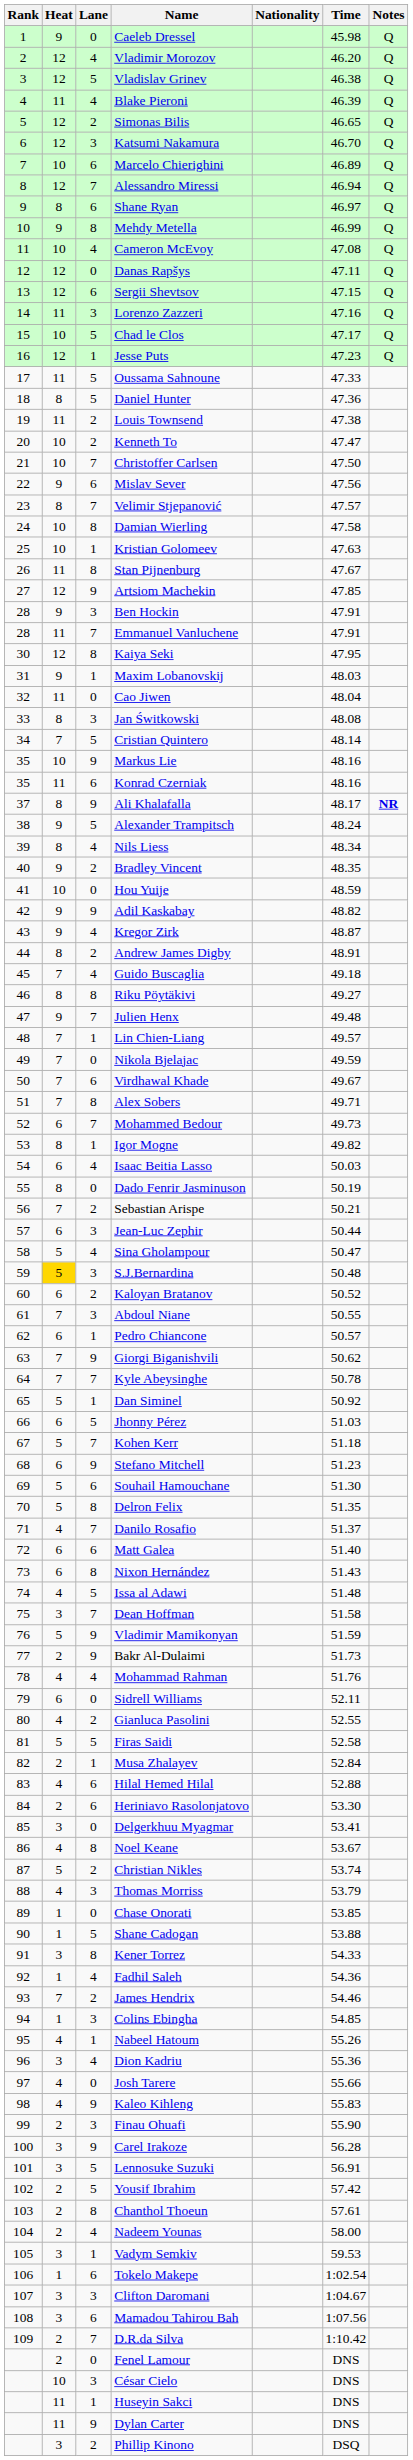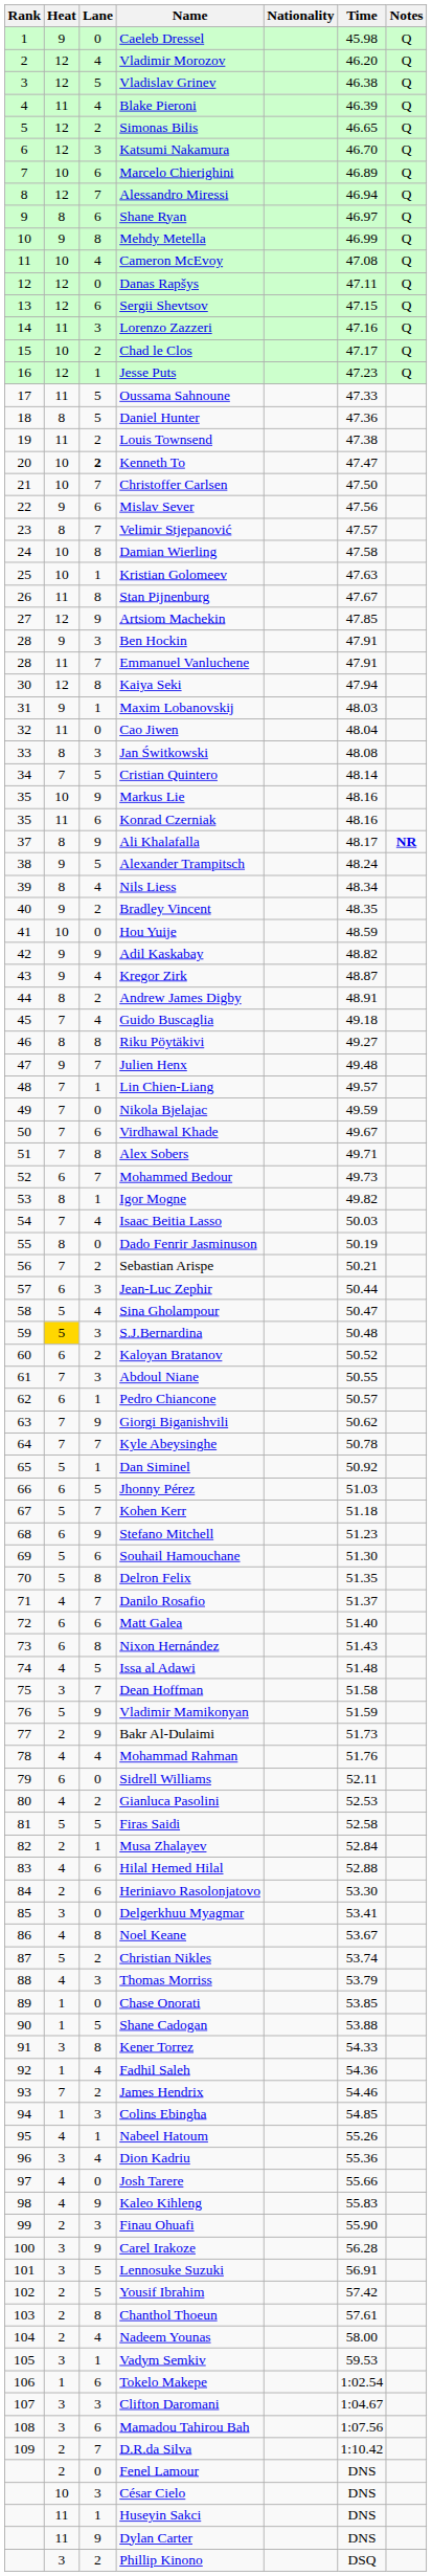 <table class="wikitable sortable" style="text-align:center">
 <tr>
 <th>Rank</th>
 <th>Heat</th>
 <th>Lane</th>
 <th>Name</th>
 <th>Nationality</th>
 <th>Time</th>
 <th>Notes</th>
 </tr>
 <tr bgcolor=ccffcc>
 <td>1</td>
 <td>9</td>
 <td>0</td>
 <td align=left><a href='#'>Caeleb Dressel</a></td>
 <td align=left></td>
 <td>45.98</td>
 <td>Q</td>
 </tr>
 <tr bgcolor=ccffcc>
 <td>2</td>
 <td>12</td>
 <td>4</td>
 <td align=left><a href='#'>Vladimir Morozov</a></td>
 <td align=left></td>
 <td>46.20</td>
 <td>Q</td>
 </tr>
 <tr bgcolor=ccffcc>
 <td>3</td>
 <td>12</td>
 <td>5</td>
 <td align=left><a href='#'>Vladislav Grinev</a></td>
 <td align=left></td>
 <td>46.38</td>
 <td>Q</td>
 </tr>
 <tr bgcolor=ccffcc>
 <td>4</td>
 <td>11</td>
 <td>4</td>
 <td align=left><a href='#'>Blake Pieroni</a></td>
 <td align=left></td>
 <td>46.39</td>
 <td>Q</td>
 </tr>
 <tr bgcolor=ccffcc>
 <td>5</td>
 <td>12</td>
 <td>2</td>
 <td align=left><a href='#'>Simonas Bilis</a></td>
 <td align=left></td>
 <td>46.65</td>
 <td>Q</td>
 </tr>
 <tr bgcolor=ccffcc>
 <td>6</td>
 <td>12</td>
 <td>3</td>
 <td align=left><a href='#'>Katsumi Nakamura</a></td>
 <td align=left></td>
 <td>46.70</td>
 <td>Q</td>
 </tr>
 <tr bgcolor=ccffcc>
 <td>7</td>
 <td>10</td>
 <td>6</td>
 <td align=left><a href='#'>Marcelo Chierighini</a></td>
 <td align=left></td>
 <td>46.89</td>
 <td>Q</td>
 </tr>
 <tr bgcolor=ccffcc>
 <td>8</td>
 <td>12</td>
 <td>7</td>
 <td align=left><a href='#'>Alessandro Miressi</a></td>
 <td align=left></td>
 <td>46.94</td>
 <td>Q</td>
 </tr>
 <tr bgcolor=ccffcc>
 <td>9</td>
 <td>8</td>
 <td>6</td>
 <td align=left><a href='#'>Shane Ryan</a></td>
 <td align=left></td>
 <td>46.97</td>
 <td>Q</td>
 </tr>
 <tr bgcolor=ccffcc>
 <td>10</td>
 <td>9</td>
 <td>8</td>
 <td align=left><a href='#'>Mehdy Metella</a></td>
 <td align=left></td>
 <td>46.99</td>
 <td>Q</td>
 </tr>
 <tr bgcolor=ccffcc>
 <td>11</td>
 <td>10</td>
 <td>4</td>
 <td align=left><a href='#'>Cameron McEvoy</a></td>
 <td align=left></td>
 <td>47.08</td>
 <td>Q</td>
 </tr>
 <tr bgcolor=ccffcc>
 <td>12</td>
 <td>12</td>
 <td>0</td>
 <td align=left><a href='#'>Danas Rapšys</a></td>
 <td align=left></td>
 <td>47.11</td>
 <td>Q</td>
 </tr>
 <tr bgcolor=ccffcc>
 <td>13</td>
 <td>12</td>
 <td>6</td>
 <td align=left><a href='#'>Sergii Shevtsov</a></td>
 <td align=left></td>
 <td>47.15</td>
 <td>Q</td>
 </tr>
 <tr bgcolor=ccffcc>
 <td>14</td>
 <td>11</td>
 <td>3</td>
 <td align=left><a href='#'>Lorenzo Zazzeri</a></td>
 <td align=left></td>
 <td>47.16</td>
 <td>Q</td>
 </tr>
 <tr bgcolor=ccffcc>
 <td>15</td>
 <td>10</td>
-<td>5</td>
+<td>2</td>
 <td align=left><a href='#'>Chad le Clos</a></td>
 <td align=left></td>
 <td>47.17</td>
 <td>Q</td>
 </tr>
 <tr bgcolor=ccffcc>
 <td>16</td>
 <td>12</td>
 <td>1</td>
 <td align=left><a href='#'>Jesse Puts</a></td>
 <td align=left></td>
 <td>47.23</td>
 <td>Q</td>
 </tr>
 <tr>
 <td>17</td>
 <td>11</td>
 <td>5</td>
 <td align=left><a href='#'>Oussama Sahnoune</a></td>
 <td align=left></td>
 <td>47.33</td>
 <td></td>
 </tr>
 <tr>
 <td>18</td>
 <td>8</td>
 <td>5</td>
 <td align=left><a href='#'>Daniel Hunter</a></td>
 <td align=left></td>
 <td>47.36</td>
 <td></td>
 </tr>
 <tr>
 <td>19</td>
 <td>11</td>
 <td>2</td>
 <td align=left><a href='#'>Louis Townsend</a></td>
 <td align=left></td>
 <td>47.38</td>
 <td></td>
 </tr>
 <tr>
 <td>20</td>
 <td>10</td>
-<td>2</td>
+<td><strong>2</strong></td>
 <td align=left><a href='#'>Kenneth To</a></td>
 <td align=left></td>
 <td>47.47</td>
 <td></td>
 </tr>
 <tr>
 <td>21</td>
 <td>10</td>
 <td>7</td>
 <td align=left><a href='#'>Christoffer Carlsen</a></td>
 <td align=left></td>
 <td>47.50</td>
 <td></td>
 </tr>
 <tr>
 <td>22</td>
 <td>9</td>
 <td>6</td>
 <td align=left><a href='#'>Mislav Sever</a></td>
 <td align=left></td>
 <td>47.56</td>
 <td></td>
 </tr>
 <tr>
 <td>23</td>
 <td>8</td>
 <td>7</td>
 <td align=left><a href='#'>Velimir Stjepanović</a></td>
 <td align=left></td>
 <td>47.57</td>
 <td></td>
 </tr>
 <tr>
 <td>24</td>
 <td>10</td>
 <td>8</td>
 <td align=left><a href='#'>Damian Wierling</a></td>
 <td align=left></td>
 <td>47.58</td>
 <td></td>
 </tr>
 <tr>
 <td>25</td>
 <td>10</td>
 <td>1</td>
 <td align=left><a href='#'>Kristian Golomeev</a></td>
 <td align=left></td>
 <td>47.63</td>
 <td></td>
 </tr>
 <tr>
 <td>26</td>
 <td>11</td>
 <td>8</td>
 <td align=left><a href='#'>Stan Pijnenburg</a></td>
 <td align=left></td>
 <td>47.67</td>
 <td></td>
 </tr>
 <tr>
 <td>27</td>
 <td>12</td>
 <td>9</td>
 <td align=left><a href='#'>Artsiom Machekin</a></td>
 <td align=left></td>
 <td>47.85</td>
 <td></td>
 </tr>
 <tr>
 <td>28</td>
 <td>9</td>
 <td>3</td>
 <td align=left><a href='#'>Ben Hockin</a></td>
 <td align=left></td>
 <td>47.91</td>
 <td></td>
 </tr>
 <tr>
 <td>28</td>
 <td>11</td>
 <td>7</td>
 <td align=left><a href='#'>Emmanuel Vanluchene</a></td>
 <td align=left></td>
 <td>47.91</td>
 <td></td>
 </tr>
 <tr>
 <td>30</td>
 <td>12</td>
 <td>8</td>
 <td align=left><a href='#'>Kaiya Seki</a></td>
 <td align=left></td>
-<td>47.95</td>
+<td>47.94</td>
 <td></td>
 </tr>
 <tr>
 <td>31</td>
 <td>9</td>
 <td>1</td>
 <td align=left><a href='#'>Maxim Lobanovskij</a></td>
 <td align=left></td>
 <td>48.03</td>
 <td></td>
 </tr>
 <tr>
 <td>32</td>
 <td>11</td>
 <td>0</td>
 <td align=left><a href='#'>Cao Jiwen</a></td>
 <td align=left></td>
 <td>48.04</td>
 <td></td>
 </tr>
 <tr>
 <td>33</td>
 <td>8</td>
 <td>3</td>
 <td align=left><a href='#'>Jan Świtkowski</a></td>
 <td align=left></td>
 <td>48.08</td>
 <td></td>
 </tr>
 <tr>
 <td>34</td>
 <td>7</td>
 <td>5</td>
 <td align=left><a href='#'>Cristian Quintero</a></td>
 <td align=left></td>
 <td>48.14</td>
 <td></td>
 </tr>
 <tr>
 <td>35</td>
 <td>10</td>
 <td>9</td>
 <td align=left><a href='#'>Markus Lie</a></td>
 <td align=left></td>
 <td>48.16</td>
 <td></td>
 </tr>
 <tr>
 <td>35</td>
 <td>11</td>
 <td>6</td>
 <td align=left><a href='#'>Konrad Czerniak</a></td>
 <td align=left></td>
 <td>48.16</td>
 <td></td>
 </tr>
 <tr>
 <td>37</td>
 <td>8</td>
 <td>9</td>
 <td align=left><a href='#'>Ali Khalafalla</a></td>
 <td align=left></td>
 <td>48.17</td>
 <td><strong><a href='#'>NR</a></strong></td>
 </tr>
 <tr>
 <td>38</td>
 <td>9</td>
 <td>5</td>
 <td align=left><a href='#'>Alexander Trampitsch</a></td>
 <td align=left></td>
 <td>48.24</td>
 <td></td>
 </tr>
 <tr>
 <td>39</td>
 <td>8</td>
 <td>4</td>
 <td align=left><a href='#'>Nils Liess</a></td>
 <td align=left></td>
 <td>48.34</td>
 <td></td>
 </tr>
 <tr>
 <td>40</td>
 <td>9</td>
 <td>2</td>
 <td align=left><a href='#'>Bradley Vincent</a></td>
 <td align=left></td>
 <td>48.35</td>
 <td></td>
 </tr>
 <tr>
 <td>41</td>
 <td>10</td>
 <td>0</td>
 <td align=left><a href='#'>Hou Yuije</a></td>
 <td align=left></td>
 <td>48.59</td>
 <td></td>
 </tr>
 <tr>
 <td>42</td>
 <td>9</td>
 <td>9</td>
 <td align=left><a href='#'>Adil Kaskabay</a></td>
 <td align=left></td>
 <td>48.82</td>
 <td></td>
 </tr>
 <tr>
 <td>43</td>
 <td>9</td>
 <td>4</td>
 <td align=left><a href='#'>Kregor Zirk</a></td>
 <td align=left></td>
 <td>48.87</td>
 <td></td>
 </tr>
 <tr>
 <td>44</td>
 <td>8</td>
 <td>2</td>
 <td align=left><a href='#'>Andrew James Digby</a></td>
 <td align=left></td>
 <td>48.91</td>
 <td></td>
 </tr>
 <tr>
 <td>45</td>
 <td>7</td>
 <td>4</td>
 <td align=left><a href='#'>Guido Buscaglia</a></td>
 <td align=left></td>
 <td>49.18</td>
 <td></td>
 </tr>
 <tr>
 <td>46</td>
 <td>8</td>
 <td>8</td>
 <td align=left><a href='#'>Riku Pöytäkivi</a></td>
 <td align=left></td>
 <td>49.27</td>
 <td></td>
 </tr>
 <tr>
 <td>47</td>
 <td>9</td>
 <td>7</td>
 <td align=left><a href='#'>Julien Henx</a></td>
 <td align=left></td>
 <td>49.48</td>
 <td></td>
 </tr>
 <tr>
 <td>48</td>
 <td>7</td>
 <td>1</td>
 <td align=left><a href='#'>Lin Chien-Liang</a></td>
 <td align=left></td>
 <td>49.57</td>
 <td></td>
 </tr>
 <tr>
 <td>49</td>
 <td>7</td>
 <td>0</td>
 <td align=left><a href='#'>Nikola Bjelajac</a></td>
 <td align=left></td>
 <td>49.59</td>
 <td></td>
 </tr>
 <tr>
 <td>50</td>
 <td>7</td>
 <td>6</td>
 <td align=left><a href='#'>Virdhawal Khade</a></td>
 <td align=left></td>
 <td>49.67</td>
 <td></td>
 </tr>
 <tr>
 <td>51</td>
 <td>7</td>
 <td>8</td>
 <td align=left><a href='#'>Alex Sobers</a></td>
 <td align=left></td>
 <td>49.71</td>
 <td></td>
 </tr>
 <tr>
 <td>52</td>
 <td>6</td>
 <td>7</td>
 <td align=left><a href='#'>Mohammed Bedour</a></td>
 <td align=left></td>
 <td>49.73</td>
 <td></td>
 </tr>
 <tr>
 <td>53</td>
 <td>8</td>
 <td>1</td>
 <td align=left><a href='#'>Igor Mogne</a></td>
 <td align=left></td>
 <td>49.82</td>
 <td></td>
 </tr>
 <tr>
 <td>54</td>
-<td>6</td>
+<td>7</td>
 <td>4</td>
 <td align=left><a href='#'>Isaac Beitia Lasso</a></td>
 <td align=left></td>
 <td>50.03</td>
 <td></td>
 </tr>
 <tr>
 <td>55</td>
 <td>8</td>
 <td>0</td>
 <td align=left><a href='#'>Dado Fenrir Jasminuson</a></td>
 <td align=left></td>
 <td>50.19</td>
 <td></td>
 </tr>
 <tr>
 <td>56</td>
 <td>7</td>
 <td>2</td>
 <td align=left>Sebastian Arispe</td>
 <td align=left></td>
 <td>50.21</td>
 <td></td>
 </tr>
 <tr>
 <td>57</td>
 <td>6</td>
 <td>3</td>
 <td align=left><a href='#'>Jean-Luc Zephir</a></td>
 <td align=left></td>
 <td>50.44</td>
 <td></td>
 </tr>
 <tr>
 <td>58</td>
 <td>5</td>
 <td>4</td>
 <td align=left><a href='#'>Sina Gholampour</a></td>
 <td align=left></td>
 <td>50.47</td>
 <td></td>
 </tr>
 <tr>
 <td>59</td>
 <td style="background: gold;">5</td>
 <td>3</td>
 <td align=left><a href='#'>S.J.Bernardina</a></td>
 <td align=left></td>
 <td>50.48</td>
 <td></td>
 </tr>
 <tr>
 <td>60</td>
 <td>6</td>
 <td>2</td>
 <td align=left><a href='#'>Kaloyan Bratanov</a></td>
 <td align=left></td>
 <td>50.52</td>
 <td></td>
 </tr>
 <tr>
 <td>61</td>
 <td>7</td>
 <td>3</td>
 <td align=left><a href='#'>Abdoul Niane</a></td>
 <td align=left></td>
 <td>50.55</td>
 <td></td>
 </tr>
 <tr>
 <td>62</td>
 <td>6</td>
 <td>1</td>
 <td align=left><a href='#'>Pedro Chiancone</a></td>
 <td align=left></td>
 <td>50.57</td>
 <td></td>
 </tr>
 <tr>
 <td>63</td>
 <td>7</td>
 <td>9</td>
 <td align=left><a href='#'>Giorgi Biganishvili</a></td>
 <td align=left></td>
 <td>50.62</td>
 <td></td>
 </tr>
 <tr>
 <td>64</td>
 <td>7</td>
 <td>7</td>
 <td align=left><a href='#'>Kyle Abeysinghe</a></td>
 <td align=left></td>
 <td>50.78</td>
 <td></td>
 </tr>
 <tr>
 <td>65</td>
 <td>5</td>
 <td>1</td>
 <td align=left><a href='#'>Dan Siminel</a></td>
 <td align=left></td>
 <td>50.92</td>
 <td></td>
 </tr>
 <tr>
 <td>66</td>
 <td>6</td>
 <td>5</td>
 <td align=left><a href='#'>Jhonny Pérez</a></td>
 <td align=left></td>
 <td>51.03</td>
 <td></td>
 </tr>
 <tr>
 <td>67</td>
 <td>5</td>
 <td>7</td>
 <td align=left><a href='#'>Kohen Kerr</a></td>
 <td align=left></td>
 <td>51.18</td>
 <td></td>
 </tr>
 <tr>
 <td>68</td>
 <td>6</td>
 <td>9</td>
 <td align=left><a href='#'>Stefano Mitchell</a></td>
 <td align=left></td>
 <td>51.23</td>
 <td></td>
 </tr>
 <tr>
 <td>69</td>
 <td>5</td>
 <td>6</td>
 <td align=left><a href='#'>Souhail Hamouchane</a></td>
 <td align=left></td>
 <td>51.30</td>
 <td></td>
 </tr>
 <tr>
 <td>70</td>
 <td>5</td>
 <td>8</td>
 <td align=left><a href='#'>Delron Felix</a></td>
 <td align=left></td>
 <td>51.35</td>
 <td></td>
 </tr>
 <tr>
 <td>71</td>
 <td>4</td>
 <td>7</td>
 <td align=left><a href='#'>Danilo Rosafio</a></td>
 <td align=left></td>
 <td>51.37</td>
 <td></td>
 </tr>
 <tr>
 <td>72</td>
 <td>6</td>
 <td>6</td>
 <td align=left><a href='#'>Matt Galea</a></td>
 <td align=left></td>
 <td>51.40</td>
 <td></td>
 </tr>
 <tr>
 <td>73</td>
 <td>6</td>
 <td>8</td>
 <td align=left><a href='#'>Nixon Hernández</a></td>
 <td align=left></td>
 <td>51.43</td>
 <td></td>
 </tr>
 <tr>
 <td>74</td>
 <td>4</td>
 <td>5</td>
 <td align=left><a href='#'>Issa al Adawi</a></td>
 <td align=left></td>
 <td>51.48</td>
 <td></td>
 </tr>
 <tr>
 <td>75</td>
 <td>3</td>
 <td>7</td>
 <td align=left><a href='#'>Dean Hoffman</a></td>
 <td align=left></td>
 <td>51.58</td>
 <td></td>
 </tr>
 <tr>
 <td>76</td>
 <td>5</td>
 <td>9</td>
 <td align=left><a href='#'>Vladimir Mamikonyan</a></td>
 <td align=left></td>
 <td>51.59</td>
 <td></td>
 </tr>
 <tr>
 <td>77</td>
 <td>2</td>
 <td>9</td>
 <td align=left>Bakr Al-Dulaimi</td>
 <td align=left></td>
 <td>51.73</td>
 <td></td>
 </tr>
 <tr>
 <td>78</td>
 <td>4</td>
 <td>4</td>
 <td align=left><a href='#'>Mohammad Rahman</a></td>
 <td align=left></td>
 <td>51.76</td>
 <td></td>
 </tr>
 <tr>
 <td>79</td>
 <td>6</td>
 <td>0</td>
 <td align=left><a href='#'>Sidrell Williams</a></td>
 <td align=left></td>
 <td>52.11</td>
 <td></td>
 </tr>
 <tr>
 <td>80</td>
 <td>4</td>
 <td>2</td>
 <td align=left><a href='#'>Gianluca Pasolini</a></td>
 <td align=left></td>
-<td>52.55</td>
+<td>52.53</td>
 <td></td>
 </tr>
 <tr>
 <td>81</td>
 <td>5</td>
 <td>5</td>
 <td align=left><a href='#'>Firas Saidi</a></td>
 <td align=left></td>
 <td>52.58</td>
 <td></td>
 </tr>
 <tr>
 <td>82</td>
 <td>2</td>
 <td>1</td>
 <td align=left><a href='#'>Musa Zhalayev</a></td>
 <td align=left></td>
 <td>52.84</td>
 <td></td>
 </tr>
 <tr>
 <td>83</td>
 <td>4</td>
 <td>6</td>
 <td align=left><a href='#'>Hilal Hemed Hilal</a></td>
 <td align=left></td>
 <td>52.88</td>
 <td></td>
 </tr>
 <tr>
 <td>84</td>
 <td>2</td>
 <td>6</td>
 <td align=left><a href='#'>Heriniavo Rasolonjatovo</a></td>
 <td align=left></td>
 <td>53.30</td>
 <td></td>
 </tr>
 <tr>
 <td>85</td>
 <td>3</td>
 <td>0</td>
 <td align=left><a href='#'>Delgerkhuu Myagmar</a></td>
 <td align=left></td>
 <td>53.41</td>
 <td></td>
 </tr>
 <tr>
 <td>86</td>
 <td>4</td>
 <td>8</td>
 <td align=left><a href='#'>Noel Keane</a></td>
 <td align=left></td>
 <td>53.67</td>
 <td></td>
 </tr>
 <tr>
 <td>87</td>
 <td>5</td>
 <td>2</td>
 <td align=left><a href='#'>Christian Nikles</a></td>
 <td align=left></td>
 <td>53.74</td>
 <td></td>
 </tr>
 <tr>
 <td>88</td>
 <td>4</td>
 <td>3</td>
 <td align=left><a href='#'>Thomas Morriss</a></td>
 <td align=left></td>
 <td>53.79</td>
 <td></td>
 </tr>
 <tr>
 <td>89</td>
 <td>1</td>
 <td>0</td>
 <td align=left><a href='#'>Chase Onorati</a></td>
 <td align=left></td>
 <td>53.85</td>
 <td></td>
 </tr>
 <tr>
 <td>90</td>
 <td>1</td>
 <td>5</td>
 <td align=left><a href='#'>Shane Cadogan</a></td>
 <td align=left></td>
 <td>53.88</td>
 <td></td>
 </tr>
 <tr>
 <td>91</td>
 <td>3</td>
 <td>8</td>
 <td align=left><a href='#'>Kener Torrez</a></td>
 <td align=left></td>
 <td>54.33</td>
 <td></td>
 </tr>
 <tr>
 <td>92</td>
 <td>1</td>
 <td>4</td>
 <td align=left><a href='#'>Fadhil Saleh</a></td>
 <td align=left></td>
 <td>54.36</td>
 <td></td>
 </tr>
 <tr>
 <td>93</td>
 <td>7</td>
 <td>2</td>
 <td align=left><a href='#'>James Hendrix</a></td>
 <td align=left></td>
 <td>54.46</td>
 <td></td>
 </tr>
 <tr>
 <td>94</td>
 <td>1</td>
 <td>3</td>
 <td align=left><a href='#'>Colins Ebingha</a></td>
 <td align=left></td>
 <td>54.85</td>
 <td></td>
 </tr>
 <tr>
 <td>95</td>
 <td>4</td>
 <td>1</td>
 <td align=left><a href='#'>Nabeel Hatoum</a></td>
 <td align=left></td>
 <td>55.26</td>
 <td></td>
 </tr>
 <tr>
 <td>96</td>
 <td>3</td>
 <td>4</td>
 <td align=left><a href='#'>Dion Kadriu</a></td>
 <td align=left></td>
 <td>55.36</td>
 <td></td>
 </tr>
 <tr>
 <td>97</td>
 <td>4</td>
 <td>0</td>
 <td align=left><a href='#'>Josh Tarere</a></td>
 <td align=left></td>
 <td>55.66</td>
 <td></td>
 </tr>
 <tr>
 <td>98</td>
 <td>4</td>
 <td>9</td>
 <td align=left><a href='#'>Kaleo Kihleng</a></td>
 <td align=left></td>
 <td>55.83</td>
 <td></td>
 </tr>
 <tr>
 <td>99</td>
 <td>2</td>
 <td>3</td>
 <td align=left><a href='#'>Finau Ohuafi</a></td>
 <td align=left></td>
 <td>55.90</td>
 <td></td>
 </tr>
 <tr>
 <td>100</td>
 <td>3</td>
 <td>9</td>
 <td align=left><a href='#'>Carel Irakoze</a></td>
 <td align=left></td>
 <td>56.28</td>
 <td></td>
 </tr>
 <tr>
 <td>101</td>
 <td>3</td>
 <td>5</td>
 <td align=left><a href='#'>Lennosuke Suzuki</a></td>
 <td align=left></td>
 <td>56.91</td>
 <td></td>
 </tr>
 <tr>
 <td>102</td>
 <td>2</td>
 <td>5</td>
 <td align=left><a href='#'>Yousif Ibrahim</a></td>
 <td align=left></td>
 <td>57.42</td>
 <td></td>
 </tr>
 <tr>
 <td>103</td>
 <td>2</td>
 <td>8</td>
 <td align=left><a href='#'>Chanthol Thoeun</a></td>
 <td align=left></td>
 <td>57.61</td>
 <td></td>
 </tr>
 <tr>
 <td>104</td>
 <td>2</td>
 <td>4</td>
 <td align=left><a href='#'>Nadeem Younas</a></td>
 <td align=left></td>
 <td>58.00</td>
 <td></td>
 </tr>
 <tr>
 <td>105</td>
 <td>3</td>
 <td>1</td>
 <td align=left><a href='#'>Vadym Semkiv</a></td>
 <td align=left></td>
 <td>59.53</td>
 <td></td>
 </tr>
 <tr>
 <td>106</td>
 <td>1</td>
 <td>6</td>
 <td align=left><a href='#'>Tokelo Makepe</a></td>
 <td align=left></td>
 <td>1:02.54</td>
 <td></td>
 </tr>
 <tr>
 <td>107</td>
 <td>3</td>
 <td>3</td>
 <td align=left><a href='#'>Clifton Daromani</a></td>
 <td align=left></td>
 <td>1:04.67</td>
 <td></td>
 </tr>
 <tr>
 <td>108</td>
 <td>3</td>
 <td>6</td>
 <td align=left><a href='#'>Mamadou Tahirou Bah</a></td>
 <td align=left></td>
 <td>1:07.56</td>
 <td></td>
 </tr>
 <tr>
 <td>109</td>
 <td>2</td>
 <td>7</td>
 <td align=left><a href='#'>D.R.da Silva</a></td>
 <td align=left></td>
 <td>1:10.42</td>
 <td></td>
 </tr>
 <tr>
 <td></td>
 <td>2</td>
 <td>0</td>
 <td align=left><a href='#'>Fenel Lamour</a></td>
 <td align=left></td>
 <td>DNS</td>
 <td></td>
 </tr>
 <tr>
 <td></td>
 <td>10</td>
 <td>3</td>
 <td align=left><a href='#'>César Cielo</a></td>
 <td align=left></td>
 <td>DNS</td>
 <td></td>
 </tr>
 <tr>
 <td></td>
 <td>11</td>
 <td>1</td>
 <td align=left><a href='#'>Huseyin Sakci</a></td>
 <td align=left></td>
 <td>DNS</td>
 <td></td>
 </tr>
 <tr>
 <td></td>
 <td>11</td>
 <td>9</td>
 <td align=left><a href='#'>Dylan Carter</a></td>
 <td align=left></td>
 <td>DNS</td>
 <td></td>
 </tr>
 <tr>
 <td></td>
 <td>3</td>
 <td>2</td>
 <td align=left><a href='#'>Phillip Kinono</a></td>
 <td align=left></td>
 <td>DSQ</td>
 <td></td>
 </tr>
 </table>
